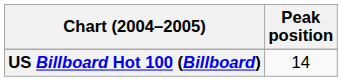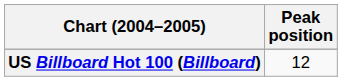 <table class="wikitable sortable plainrowheaders" style="text-align:center">
 <tr>
 <th scope="col">Chart (2004–2005)</th>
 <th scope="col">Peak<br>position</th>
 </tr>
 <tr>
 </tr>
 <tr>
 </tr>
 <tr>
 <th scope="row">US <a href='#'><em>Billboard</em> Hot 100</a> (<em><a href='#'>Billboard</a></em>)</th>
-<td>14</td>
+<td>12</td>
 </tr>
 </table>
